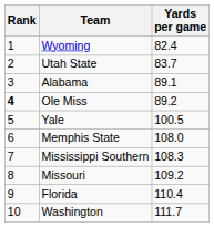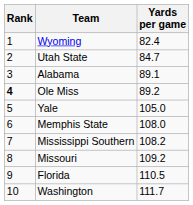 <table class="wikitable sortable">
 <tr>
 <th>Rank</th>
 <th>Team</th>
 <th>Yards<br>per game</th>
 </tr>
 <tr>
 <td>1</td>
 <td><a href='#'>Wyoming</a></td>
 <td>82.4</td>
 </tr>
 <tr>
 <td>2</td>
 <td>Utah State</td>
-<td>83.7</td>
+<td>84.7</td>
 </tr>
 <tr>
 <td>3</td>
 <td>Alabama</td>
 <td>89.1</td>
 </tr>
 <tr>
 <td><strong>4</strong></td>
 <td>Ole Miss</td>
 <td>89.2</td>
 </tr>
 <tr>
 <td>5</td>
 <td>Yale</td>
-<td>100.5</td>
+<td>105.0</td>
 </tr>
 <tr>
 <td>6</td>
 <td>Memphis State</td>
 <td>108.0</td>
 </tr>
 <tr>
 <td>7</td>
 <td>Mississippi Southern</td>
-<td>108.3</td>
+<td>108.2</td>
 </tr>
 <tr>
 <td>8</td>
 <td>Missouri</td>
 <td>109.2</td>
 </tr>
 <tr>
 <td>9</td>
 <td>Florida</td>
-<td>110.4</td>
+<td>110.5</td>
 </tr>
 <tr>
 <td>10</td>
 <td>Washington</td>
 <td>111.7</td>
 </tr>
 </table>
